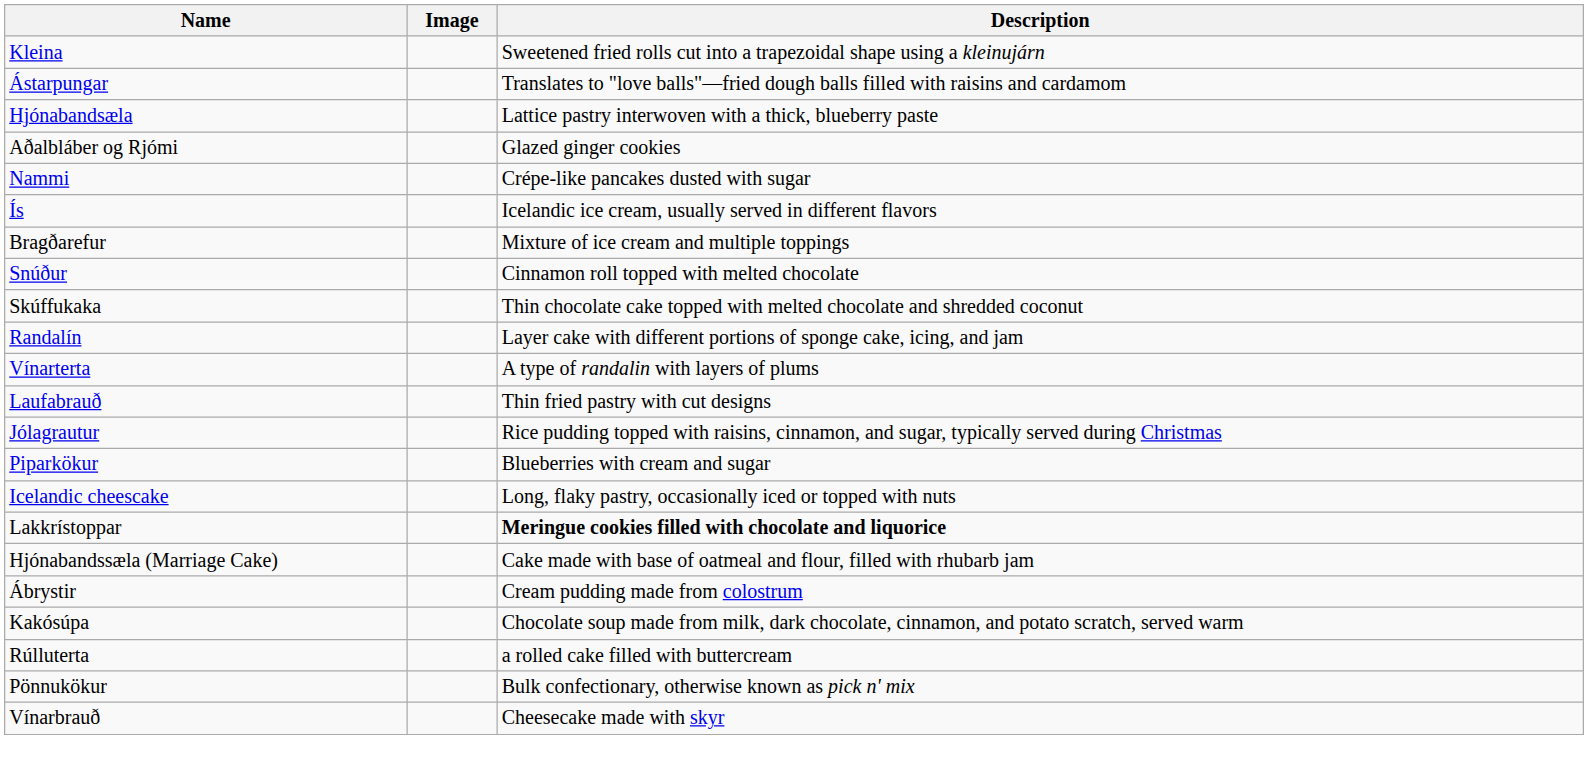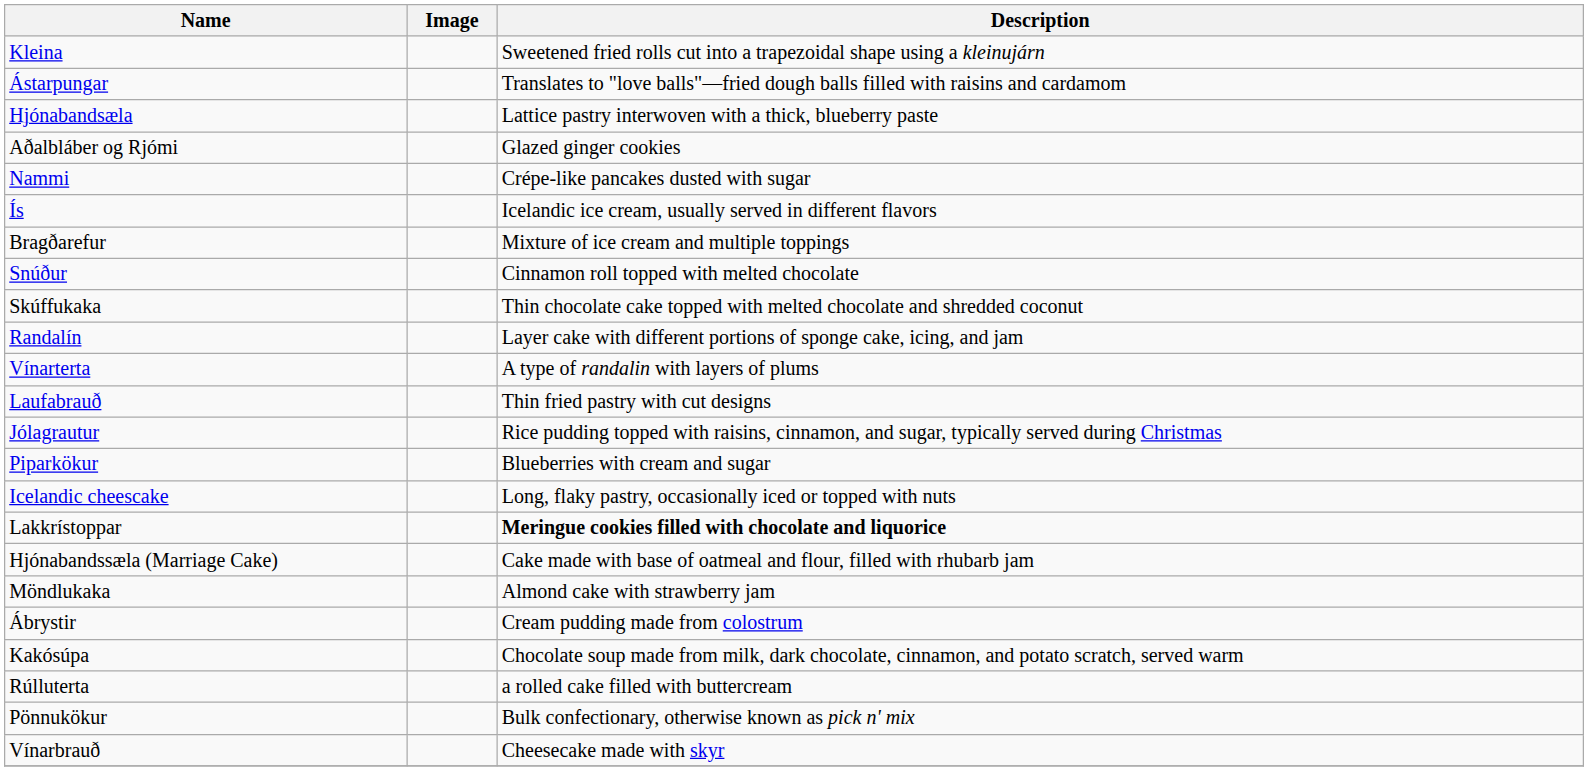 <table class="wikitable sortable" width="100%">
 <tr>
 <th>Name</th>
 <th class="unsortable">Image</th>
 <th>Description</th>
 </tr>
 <tr>
 <td><a href='#'>Kleina</a></td>
 <td></td>
 <td>Sweetened fried rolls cut into a trapezoidal shape using a <em>kleinujárn</em></td>
 </tr>
 <tr>
 <td><a href='#'>Ástarpungar</a></td>
 <td></td>
 <td>Translates to "love balls"—fried dough balls filled with raisins and cardamom</td>
 </tr>
 <tr>
 <td><a href='#'>Hjónabandsæla</a></td>
 <td></td>
 <td>Lattice pastry interwoven with a thick, blueberry paste</td>
 </tr>
 <tr>
 <td>Aðalbláber og Rjómi</td>
 <td></td>
 <td>Glazed ginger cookies</td>
 </tr>
 <tr>
 <td><a href='#'>Nammi</a></td>
 <td></td>
 <td>Crépe-like pancakes dusted with sugar</td>
 </tr>
 <tr>
 <td><a href='#'>Ís</a></td>
 <td></td>
 <td>Icelandic ice cream, usually served in different flavors</td>
 </tr>
 <tr>
 <td>Bragðarefur</td>
 <td></td>
 <td>Mixture of ice cream and multiple toppings</td>
 </tr>
 <tr>
 <td><a href='#'>Snúður</a></td>
 <td></td>
 <td>Cinnamon roll topped with melted chocolate</td>
 </tr>
 <tr>
 <td>Skúffukaka</td>
 <td></td>
 <td>Thin chocolate cake topped with melted chocolate and shredded coconut</td>
 </tr>
 <tr>
 <td><a href='#'>Randalín</a></td>
 <td></td>
 <td>Layer cake with different portions of sponge cake, icing, and jam</td>
 </tr>
 <tr>
 <td><a href='#'>Vínarterta</a></td>
 <td></td>
 <td>A type of <em>randalin</em> with layers of plums</td>
 </tr>
 <tr>
 <td><a href='#'>Laufabrauð</a></td>
 <td></td>
 <td>Thin fried pastry with cut designs</td>
 </tr>
 <tr>
 <td><a href='#'>Jólagrautur</a></td>
 <td></td>
 <td>Rice pudding topped with raisins, cinnamon, and sugar, typically served during <a href='#'>Christmas</a></td>
 </tr>
 <tr>
 <td><a href='#'>Piparkökur</a></td>
 <td></td>
 <td>Blueberries with cream and sugar</td>
 </tr>
 <tr>
 <td><a href='#'>Icelandic cheescake</a></td>
 <td></td>
 <td>Long, flaky pastry, occasionally iced or topped with nuts</td>
 </tr>
 <tr>
 <td>Lakkrístoppar</td>
 <td></td>
 <td><strong>Meringue cookies filled with chocolate and liquorice</strong></td>
 </tr>
 <tr>
 <td>Hjónabandssæla (Marriage Cake)</td>
 <td></td>
 <td>Cake made with base of oatmeal and flour, filled with rhubarb jam</td>
 </tr>
 <tr>
+<td>Möndlukaka</td>
+<td></td>
+<td>Almond cake with strawberry jam</td>
+</tr>
+<tr>
 <td>Ábrystir</td>
 <td></td>
 <td>Cream pudding made from <a href='#'>colostrum</a></td>
 </tr>
 <tr>
 <td>Kakósúpa</td>
 <td></td>
 <td>Chocolate soup made from milk, dark chocolate, cinnamon, and potato scratch, served warm</td>
 </tr>
 <tr>
 <td>Rúlluterta</td>
 <td></td>
 <td>a rolled cake filled with buttercream</td>
 </tr>
 <tr>
 <td>Pönnukökur</td>
 <td></td>
 <td>Bulk confectionary, otherwise known as <em>pick n' mix</em></td>
 </tr>
 <tr>
 <td>Vínarbrauð</td>
 <td></td>
 <td>Cheesecake made with <a href='#'>skyr</a></td>
 </tr>
 <tr>
 </tr>
 </table>
